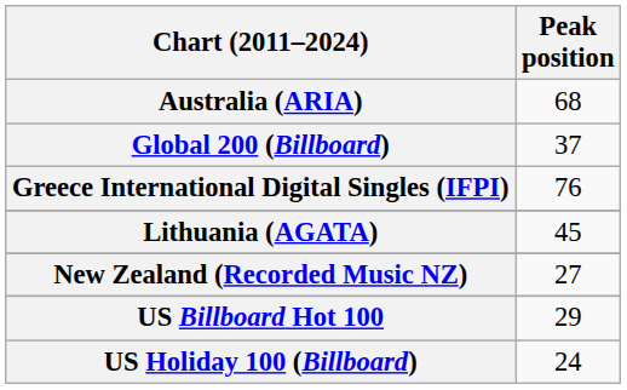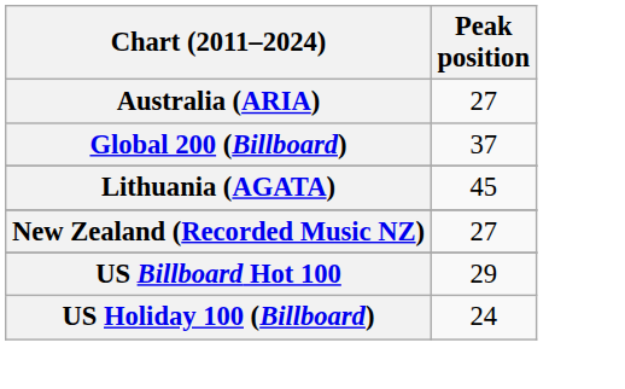 <table class="wikitable sortable plainrowheaders" style="text-align:center">
 <tr>
 <th scope="col">Chart (2011–2024)</th>
 <th scope="col">Peak<br>position</th>
 </tr>
 <tr>
 <th scope="row">Australia (<a href='#'>ARIA</a>)</th>
-<td>68</td>
+<td>27</td>
 </tr>
 <tr>
 <th scope="row"><a href='#'>Global 200</a> (<em><a href='#'>Billboard</a></em>)</th>
 <td>37</td>
-</tr>
-<tr>
-<th scope="row">Greece International Digital Singles (<a href='#'>IFPI</a>)</th>
-<td>76</td>
 </tr>
 <tr>
 </tr>
 <tr>
 </tr>
 <tr>
 <th scope="row">Lithuania (<a href='#'>AGATA</a>)</th>
 <td>45</td>
 </tr>
 <tr>
 </tr>
 <tr>
 <th scope="row">New Zealand (<a href='#'>Recorded Music NZ</a>)</th>
 <td>27</td>
 </tr>
 <tr>
 </tr>
 <tr>
 </tr>
 <tr>
 </tr>
 <tr>
 </tr>
 <tr>
 <th scope="row">US <a href='#'><em>Billboard</em> Hot 100</a></th>
 <td>29</td>
 </tr>
 <tr>
 <th scope="row">US <a href='#'>Holiday 100</a> (<em><a href='#'>Billboard</a></em>)</th>
 <td>24</td>
 </tr>
 </table>
